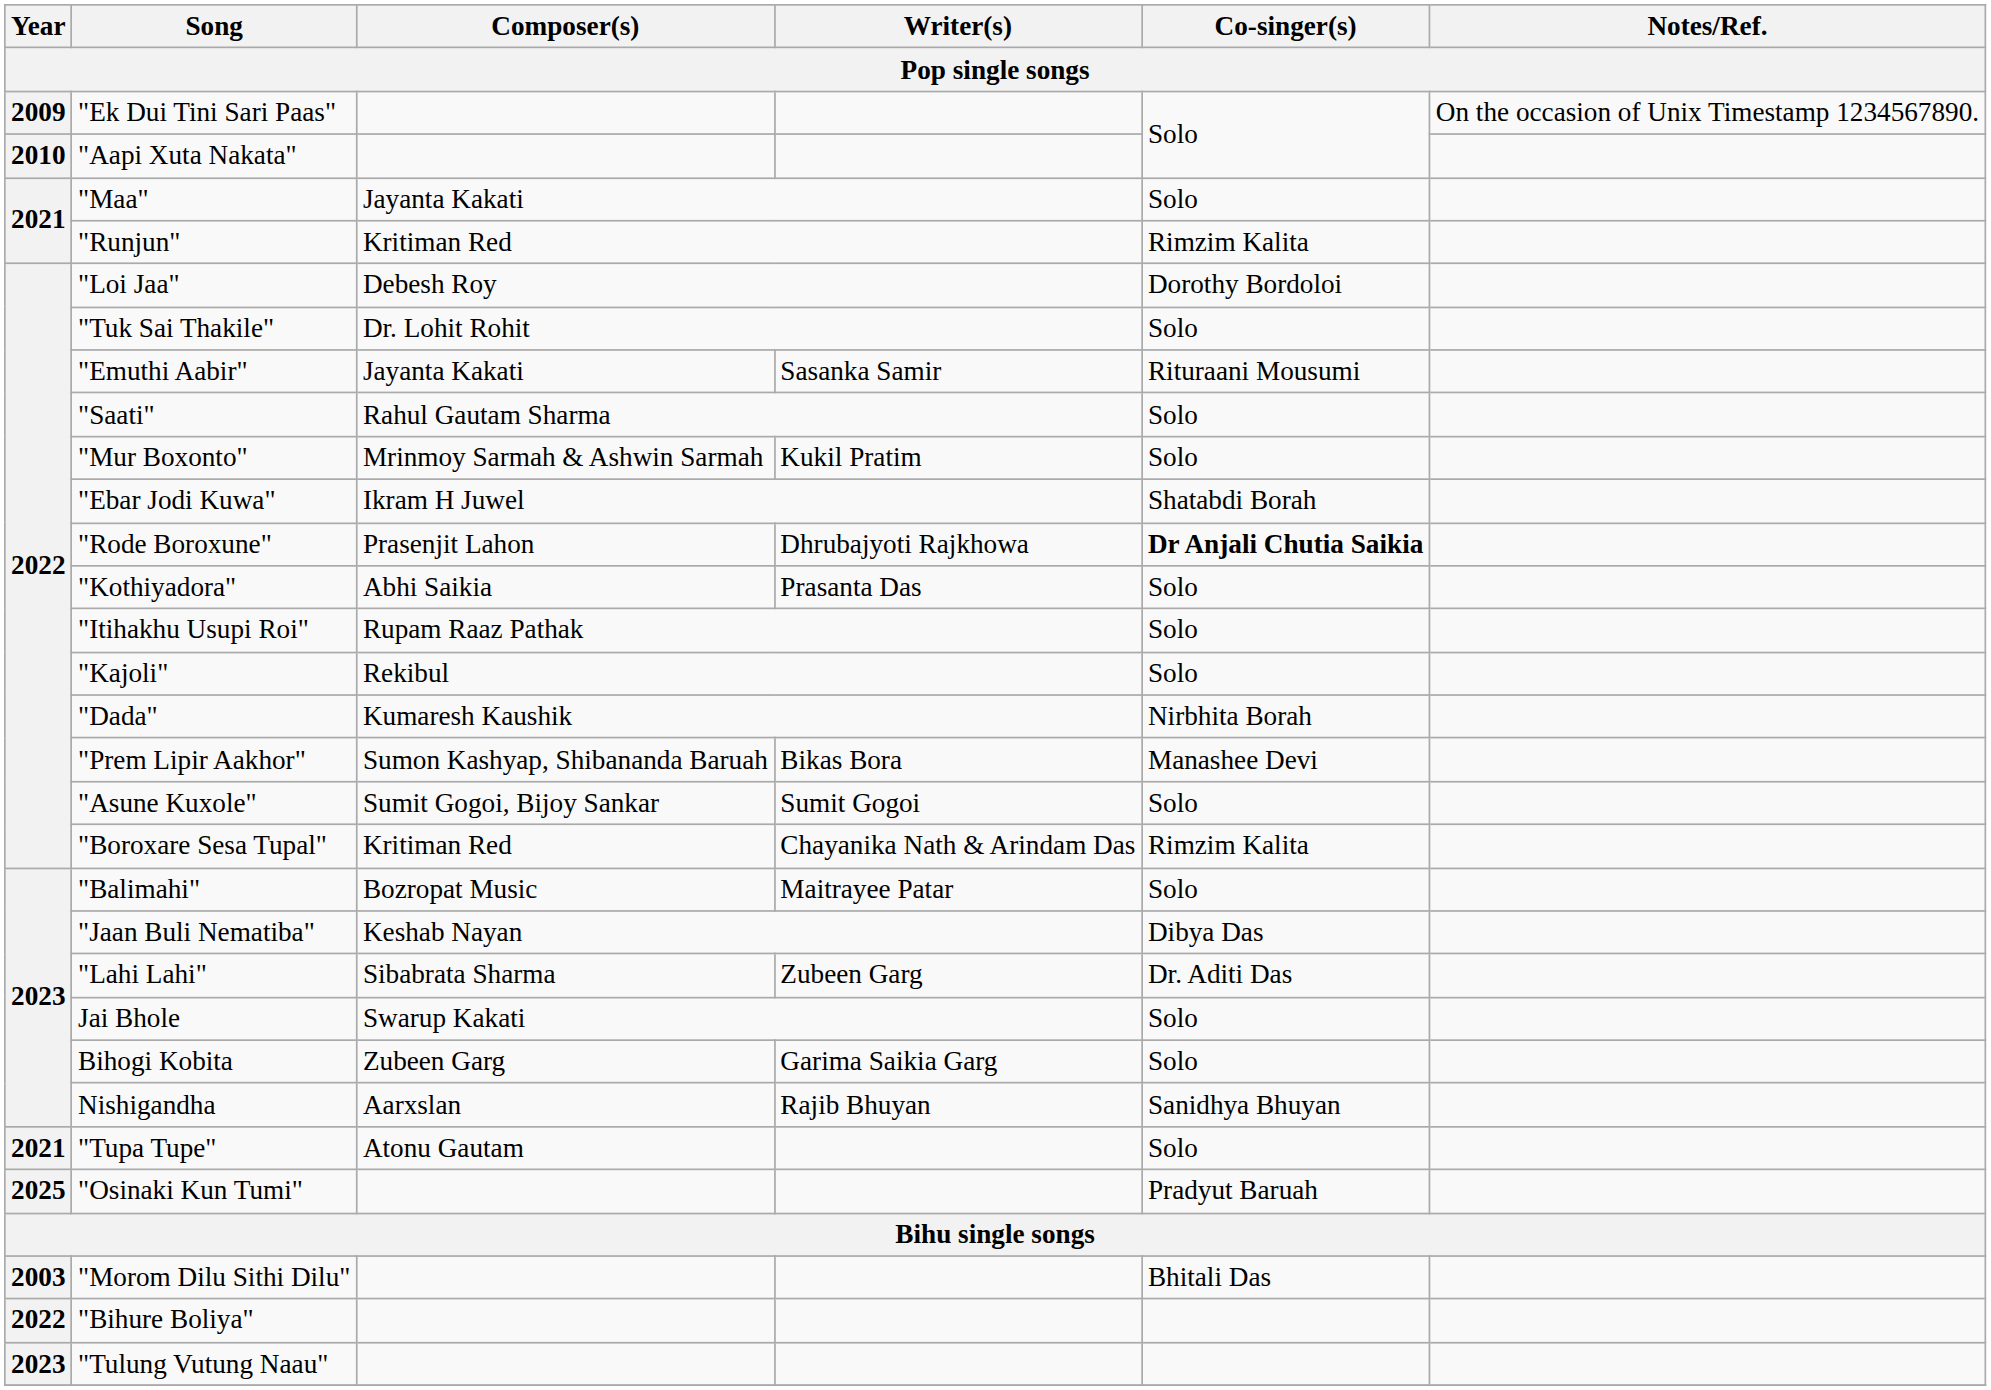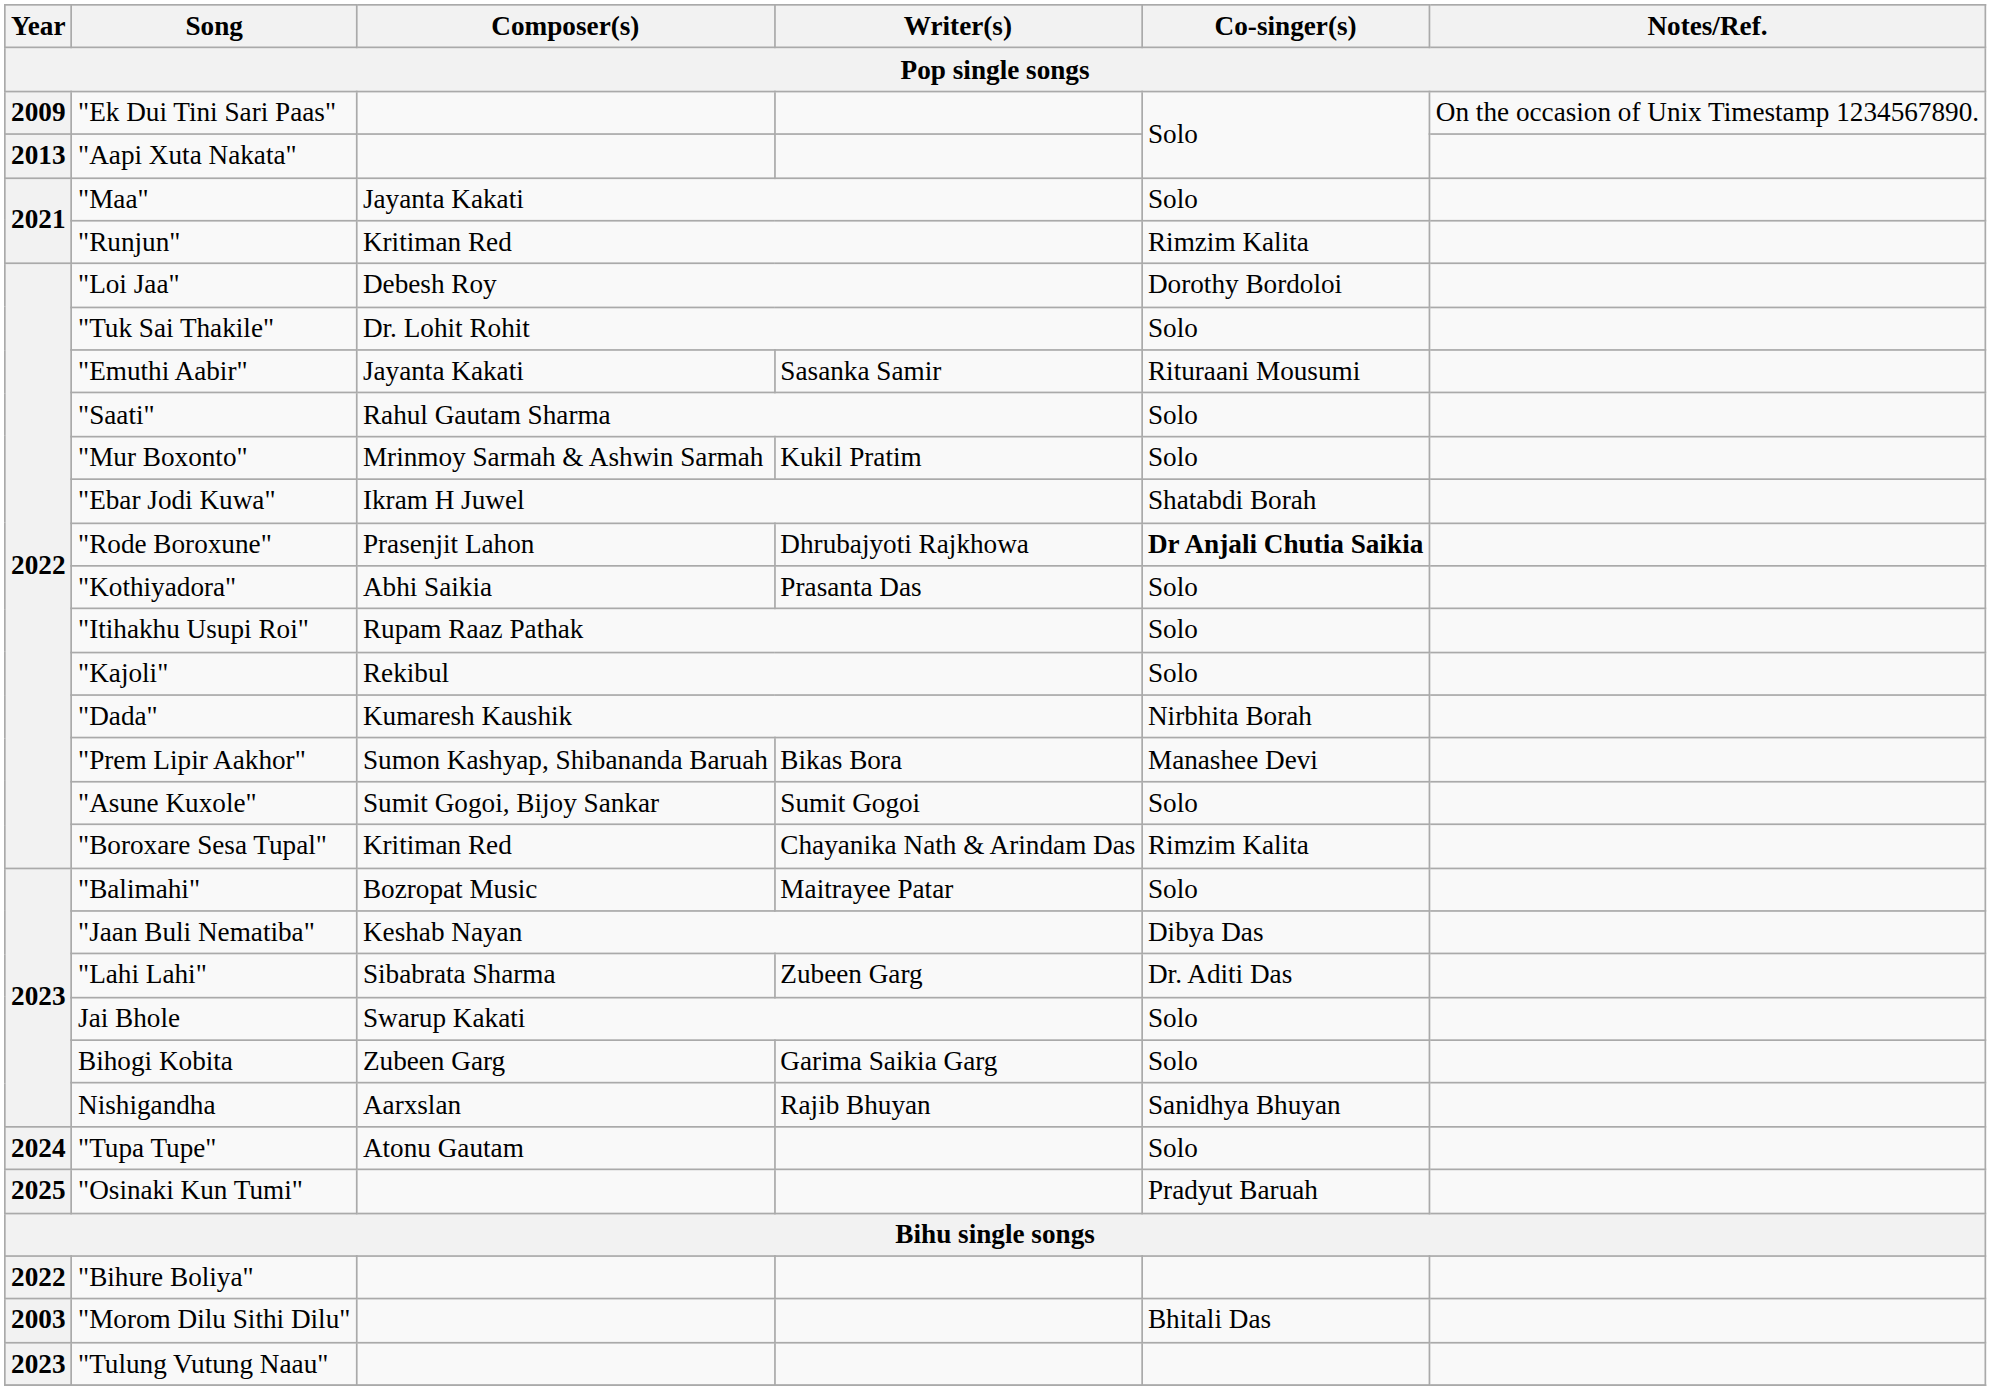 <table class="wikitable plainrowheaders">
 <tr>
 <th scope="col">Year</th>
 <th scope="col">Song</th>
 <th scope="col">Composer(s)</th>
 <th scope="col">Writer(s)</th>
 <th scope="col">Co-singer(s)</th>
 <th scope="col">Notes/Ref.</th>
 </tr>
 <tr>
 <th colspan="6">Pop single songs</th>
 </tr>
 <tr>
 <th>2009</th>
 <td>"Ek Dui Tini Sari Paas"</td>
 <td></td>
 <td></td>
 <td rowspan="2">Solo</td>
 <td>On the occasion of Unix Timestamp 1234567890.</td>
 </tr>
 <tr>
-<th>2010</th>
+<th>2013</th>
 <td>"Aapi Xuta Nakata"</td>
 <td></td>
 <td></td>
 <td></td>
 </tr>
 <tr>
 <th rowspan="2">2021</th>
 <td>"Maa"</td>
 <td colspan="2">Jayanta Kakati</td>
 <td rowspan>Solo</td>
 <td></td>
 </tr>
 <tr>
 <td>"Runjun"</td>
 <td colspan="2">Kritiman Red</td>
 <td>Rimzim Kalita</td>
 <td></td>
 </tr>
 <tr>
 <th rowspan="14">2022</th>
 <td>"Loi Jaa"</td>
 <td colspan="2">Debesh Roy</td>
 <td>Dorothy Bordoloi</td>
 <td></td>
 </tr>
 <tr>
 <td>"Tuk Sai Thakile"</td>
 <td colspan="2">Dr. Lohit Rohit</td>
 <td>Solo</td>
 <td></td>
 </tr>
 <tr>
 <td>"Emuthi Aabir"</td>
 <td>Jayanta Kakati</td>
 <td>Sasanka Samir</td>
 <td>Rituraani Mousumi</td>
 <td></td>
 </tr>
 <tr>
 <td>"Saati"</td>
 <td colspan="2">Rahul Gautam Sharma</td>
 <td>Solo</td>
 <td></td>
 </tr>
 <tr>
 <td>"Mur Boxonto"</td>
 <td>Mrinmoy Sarmah & Ashwin Sarmah</td>
 <td>Kukil Pratim</td>
 <td>Solo</td>
 <td></td>
 </tr>
 <tr>
 <td>"Ebar Jodi Kuwa"</td>
 <td colspan="2">Ikram H Juwel</td>
 <td>Shatabdi Borah</td>
 <td></td>
 </tr>
 <tr>
 <td>"Rode Boroxune"</td>
 <td>Prasenjit Lahon</td>
 <td>Dhrubajyoti Rajkhowa</td>
 <td><strong>Dr Anjali Chutia Saikia</strong></td>
 <td></td>
 </tr>
 <tr>
 <td>"Kothiyadora"</td>
 <td>Abhi Saikia</td>
 <td>Prasanta Das</td>
 <td>Solo</td>
 <td></td>
 </tr>
 <tr>
 <td>"Itihakhu Usupi Roi"</td>
 <td colspan="2">Rupam Raaz Pathak</td>
 <td>Solo</td>
 <td></td>
 </tr>
 <tr>
 <td>"Kajoli"</td>
 <td colspan="2">Rekibul</td>
 <td>Solo</td>
 <td></td>
 </tr>
 <tr>
 <td>"Dada"</td>
 <td colspan="2">Kumaresh Kaushik</td>
 <td>Nirbhita Borah</td>
 <td></td>
 </tr>
 <tr>
 <td>"Prem Lipir Aakhor"</td>
 <td>Sumon Kashyap, Shibananda Baruah</td>
 <td>Bikas Bora</td>
 <td>Manashee Devi</td>
 <td></td>
 </tr>
 <tr>
 <td>"Asune Kuxole"</td>
 <td>Sumit Gogoi, Bijoy Sankar</td>
 <td>Sumit Gogoi</td>
 <td>Solo</td>
 <td></td>
 </tr>
 <tr>
 <td>"Boroxare Sesa Tupal"</td>
 <td>Kritiman Red</td>
 <td>Chayanika Nath & Arindam Das</td>
 <td>Rimzim Kalita</td>
 <td></td>
 </tr>
 <tr>
 <th rowspan="6">2023</th>
 <td>"Balimahi"</td>
 <td>Bozropat Music</td>
 <td>Maitrayee Patar</td>
 <td>Solo</td>
 <td></td>
 </tr>
 <tr>
 <td>"Jaan Buli Nematiba"</td>
 <td colspan="2">Keshab Nayan</td>
 <td>Dibya Das</td>
 <td></td>
 </tr>
 <tr>
 <td>"Lahi Lahi"</td>
 <td>Sibabrata Sharma</td>
 <td>Zubeen Garg</td>
 <td>Dr. Aditi Das</td>
 <td></td>
 </tr>
 <tr>
 <td>Jai Bhole</td>
 <td colspan="2">Swarup Kakati</td>
 <td>Solo</td>
 <td></td>
 </tr>
 <tr>
 <td>Bihogi Kobita</td>
 <td>Zubeen Garg</td>
 <td>Garima Saikia Garg</td>
 <td>Solo</td>
 <td></td>
 </tr>
 <tr>
 <td>Nishigandha</td>
 <td>Aarxslan</td>
 <td>Rajib Bhuyan</td>
 <td>Sanidhya Bhuyan</td>
 <td></td>
 </tr>
 <tr>
-<th>2021</th>
+<th>2024</th>
 <td>"Tupa Tupe"</td>
 <td>Atonu Gautam</td>
 <td></td>
 <td>Solo</td>
 <td></td>
 </tr>
 <tr>
 <th>2025</th>
 <td>"Osinaki Kun Tumi"</td>
 <td></td>
 <td></td>
 <td>Pradyut Baruah</td>
 <td></td>
 </tr>
 <tr>
 <th colspan="6">Bihu single songs</th>
 </tr>
 <tr>
+<th>2022</th>
+<td>"Bihure Boliya"</td>
+<td></td>
+<td></td>
+<td></td>
+<td></td>
+</tr>
+<tr>
 <th>2003</th>
 <td>"Morom Dilu Sithi Dilu"</td>
 <td></td>
 <td></td>
 <td>Bhitali Das</td>
-<td></td>
-</tr>
-<tr>
-<th>2022</th>
-<td>"Bihure Boliya"</td>
-<td></td>
-<td></td>
-<td></td>
 <td></td>
 </tr>
 <tr>
 <th>2023</th>
 <td>"Tulung Vutung Naau"</td>
 <td></td>
 <td></td>
 <td></td>
 <td></td>
 </tr>
 <tr>
 </tr>
 </table>
